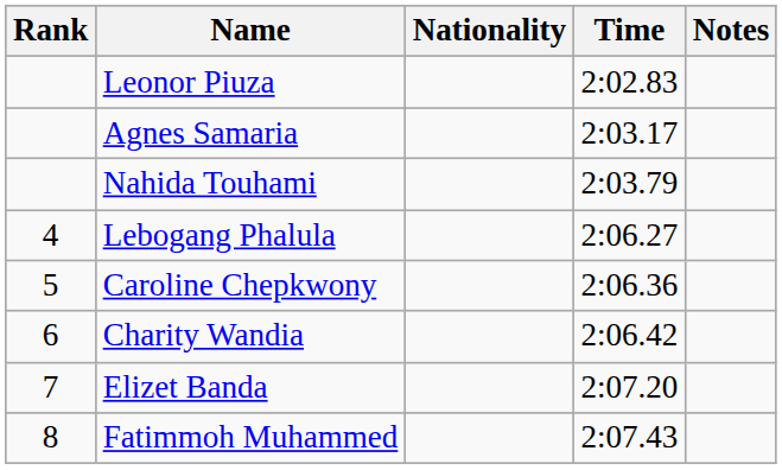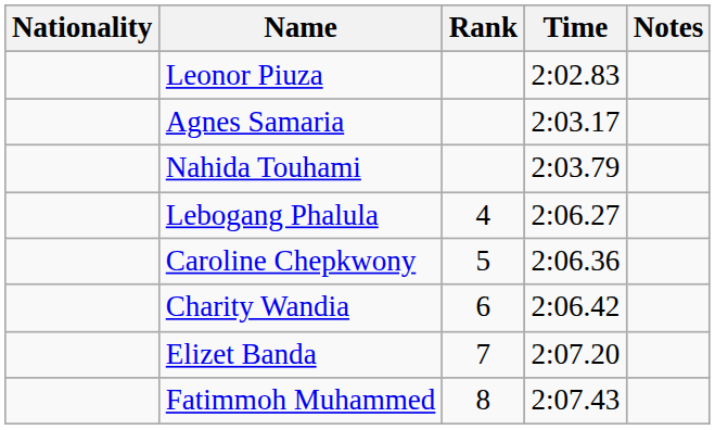 <table class="wikitable sortable" style="text-align:center">
 <tr>
+<th>Nationality</th>
+<th>Name</th>
 <th>Rank</th>
-<th>Name</th>
-<th>Nationality</th>
 <th>Time</th>
 <th>Notes</th>
 </tr>
 <tr>
+<td align=left></td>
+<td align=left><a href='#'>Leonor Piuza</a></td>
 <td></td>
-<td align=left><a href='#'>Leonor Piuza</a></td>
-<td align=left></td>
 <td>2:02.83</td>
 <td></td>
 </tr>
 <tr>
+<td align=left></td>
+<td align=left><a href='#'>Agnes Samaria</a></td>
 <td></td>
-<td align=left><a href='#'>Agnes Samaria</a></td>
-<td align=left></td>
 <td>2:03.17</td>
 <td></td>
 </tr>
 <tr>
+<td align=left></td>
+<td align=left><a href='#'>Nahida Touhami</a></td>
 <td></td>
-<td align=left><a href='#'>Nahida Touhami</a></td>
-<td align=left></td>
 <td>2:03.79</td>
 <td></td>
 </tr>
 <tr>
+<td align=left></td>
+<td align=left><a href='#'>Lebogang Phalula</a></td>
 <td>4</td>
-<td align=left><a href='#'>Lebogang Phalula</a></td>
-<td align=left></td>
 <td>2:06.27</td>
 <td></td>
 </tr>
 <tr>
+<td align=left></td>
+<td align=left><a href='#'>Caroline Chepkwony</a></td>
 <td>5</td>
-<td align=left><a href='#'>Caroline Chepkwony</a></td>
-<td align=left></td>
 <td>2:06.36</td>
 <td></td>
 </tr>
 <tr>
+<td align=left></td>
+<td align=left><a href='#'>Charity Wandia</a></td>
 <td>6</td>
-<td align=left><a href='#'>Charity Wandia</a></td>
-<td align=left></td>
 <td>2:06.42</td>
 <td></td>
 </tr>
 <tr>
+<td align=left></td>
+<td align=left><a href='#'>Elizet Banda</a></td>
 <td>7</td>
-<td align=left><a href='#'>Elizet Banda</a></td>
-<td align=left></td>
 <td>2:07.20</td>
 <td></td>
 </tr>
 <tr>
+<td align=left></td>
+<td align=left><a href='#'>Fatimmoh Muhammed</a></td>
 <td>8</td>
-<td align=left><a href='#'>Fatimmoh Muhammed</a></td>
-<td align=left></td>
 <td>2:07.43</td>
 <td></td>
 </tr>
 </table>
